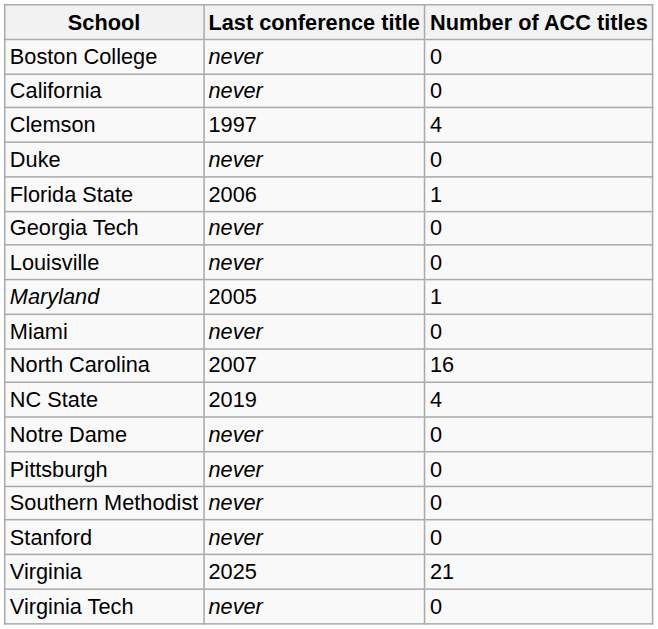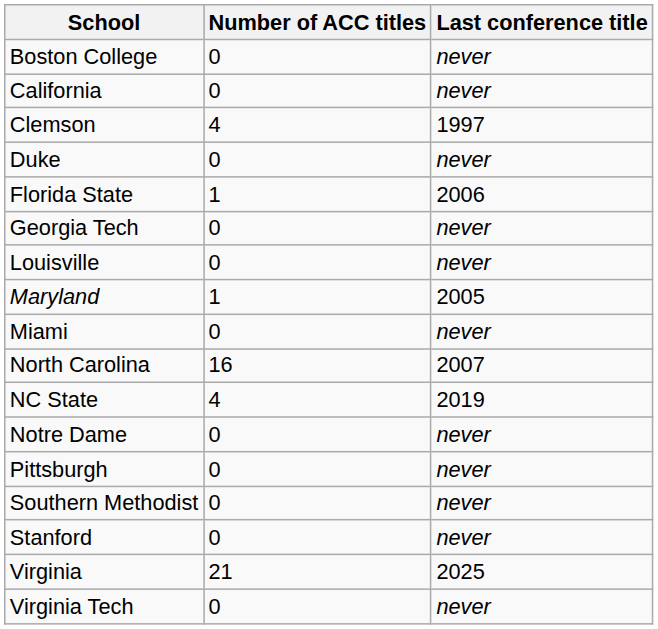 <table class="wikitable sortable" style="font-size:90%" align="center">
 <tr>
 <th>School</th>
+<th>Number of ACC titles</th>
 <th>Last conference title</th>
-<th>Number of ACC titles</th>
 </tr>
 <tr>
 <td>Boston College</td>
+<td>0</td>
 <td><em>never</em></td>
-<td>0</td>
 </tr>
 <tr>
 <td>California</td>
+<td>0</td>
 <td><em>never</em></td>
-<td>0</td>
 </tr>
 <tr>
 <td>Clemson</td>
+<td>4</td>
 <td>1997</td>
-<td>4</td>
 </tr>
 <tr>
 <td>Duke</td>
+<td>0</td>
 <td><em>never</em></td>
-<td>0</td>
 </tr>
 <tr>
 <td>Florida State</td>
+<td>1</td>
 <td>2006</td>
-<td>1</td>
 </tr>
 <tr>
 <td>Georgia Tech</td>
+<td>0</td>
 <td><em>never</em></td>
-<td>0</td>
 </tr>
 <tr>
 <td>Louisville</td>
+<td>0</td>
 <td><em>never</em></td>
-<td>0</td>
 </tr>
 <tr>
 <td><em>Maryland</em></td>
+<td>1</td>
 <td>2005</td>
-<td>1</td>
 </tr>
 <tr>
 <td>Miami</td>
+<td>0</td>
 <td><em>never</em></td>
-<td>0</td>
 </tr>
 <tr>
 <td>North Carolina</td>
+<td>16</td>
 <td>2007</td>
-<td>16</td>
 </tr>
 <tr>
 <td>NC State</td>
+<td>4</td>
 <td>2019</td>
-<td>4</td>
 </tr>
 <tr>
 <td>Notre Dame</td>
+<td>0</td>
 <td><em>never</em></td>
-<td>0</td>
 </tr>
 <tr>
 <td>Pittsburgh</td>
+<td>0</td>
 <td><em>never</em></td>
-<td>0</td>
 </tr>
 <tr>
 <td>Southern Methodist</td>
+<td>0</td>
 <td><em>never</em></td>
-<td>0</td>
 </tr>
 <tr>
 <td>Stanford</td>
+<td>0</td>
 <td><em>never</em></td>
-<td>0</td>
 </tr>
 <tr>
 <td>Virginia</td>
+<td>21</td>
 <td>2025</td>
-<td>21</td>
 </tr>
 <tr>
 <td>Virginia Tech</td>
+<td>0</td>
 <td><em>never</em></td>
-<td>0</td>
 </tr>
 </table>
